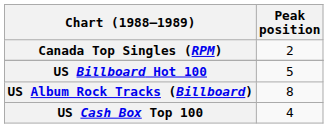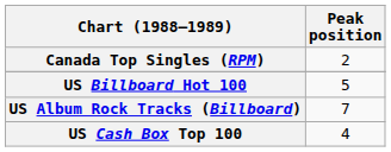 <table class="wikitable sortable plainrowheaders" style="text-align:center">
 <tr>
 <th>Chart (1988–1989)</th>
 <th>Peak<br>position</th>
 </tr>
 <tr>
 <th scope="row">Canada Top Singles (<em><a href='#'>RPM</a></em>)</th>
 <td>2</td>
 </tr>
 <tr>
 </tr>
 <tr>
 </tr>
 <tr>
 <th scope="row">US <a href='#'><em>Billboard</em> Hot 100</a></th>
 <td>5</td>
 </tr>
 <tr>
 <th scope="row">US <a href='#'>Album Rock Tracks</a> (<em><a href='#'>Billboard</a></em>)</th>
-<td>8</td>
+<td>7</td>
 </tr>
 <tr>
 <th scope="row">US <em><a href='#'>Cash Box</a></em> Top 100</th>
 <td>4</td>
 </tr>
 </table>
